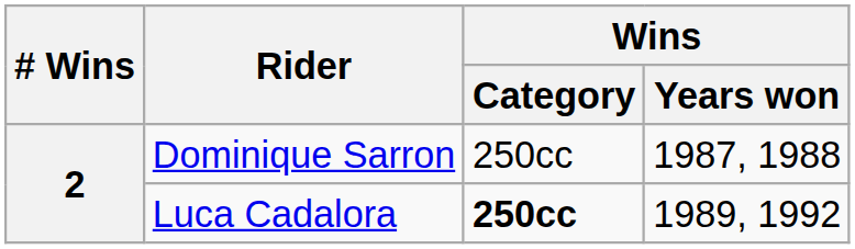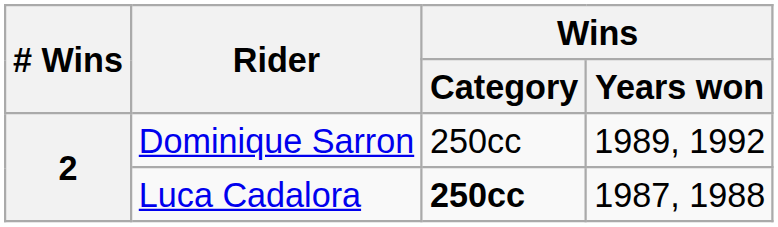 <table class="wikitable" style="font-size: 95%;">
 <tr>
 <th rowspan=2># Wins</th>
 <th rowspan=2>Rider</th>
 <th colspan=2>Wins</th>
 </tr>
 <tr>
 <th>Category</th>
 <th>Years won</th>
 </tr>
 <tr>
 <th rowspan=2>2</th>
 <td> <a href='#'>Dominique Sarron</a></td>
 <td>250cc</td>
-<td>1987, 1988</td>
+<td>1989, 1992</td>
 </tr>
 <tr>
 <td> <a href='#'>Luca Cadalora</a></td>
 <td><strong>250cc</strong></td>
-<td>1989, 1992</td>
+<td>1987, 1988</td>
 </tr>
 </table>
